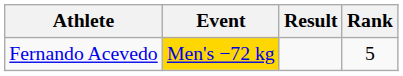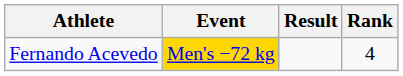 <table class="wikitable" style="font-size:90%">
 <tr>
 <th>Athlete</th>
 <th>Event</th>
 <th>Result</th>
 <th>Rank</th>
 </tr>
 <tr align=center>
 <td align=left><a href='#'>Fernando Acevedo</a></td>
 <td align=left style="background: gold;"><a href='#'>Men's −72 kg</a></td>
 <td></td>
-<td>5</td>
+<td>4</td>
 </tr>
 </table>
